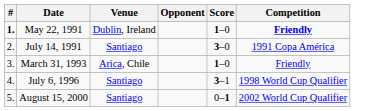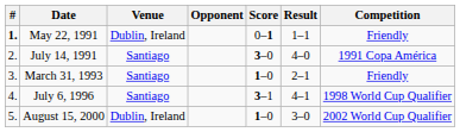 <table class="wikitable" style=" text-align:center; font-size:95%;">
 <tr>
 <th>#</th>
 <th>Date</th>
 <th>Venue</th>
 <th>Opponent</th>
 <th>Score</th>
+<th>Result</th>
 <th>Competition</th>
 </tr>
 <tr>
 <td><strong>1.</strong></td>
 <td>May 22, 1991</td>
 <td><a href='#'>Dublin</a>, Ireland</td>
 <td></td>
-<td><strong>1</strong>–0</td>
-<td><strong><a href='#'>Friendly</a></strong></td>
+<td>0–<strong>1</strong></td>
+<td>1–1</td>
+<td><a href='#'>Friendly</a></td>
 </tr>
 <tr>
 <td>2.</td>
 <td>July 14, 1991</td>
 <td><a href='#'>Santiago</a></td>
 <td></td>
 <td><strong>3</strong>–0</td>
+<td>4–0</td>
 <td><a href='#'>1991 Copa América</a></td>
 </tr>
 <tr>
 <td>3.</td>
 <td>March 31, 1993</td>
-<td><a href='#'>Arica</a>, Chile</td>
+<td><a href='#'>Santiago</a></td>
 <td></td>
 <td><strong>1</strong>–0</td>
+<td>2–1</td>
 <td><a href='#'>Friendly</a></td>
 </tr>
 <tr>
 <td>4.</td>
 <td>July 6, 1996</td>
 <td><a href='#'>Santiago</a></td>
 <td></td>
 <td><strong>3</strong>–1</td>
+<td>4–1</td>
 <td><a href='#'>1998 World Cup Qualifier</a></td>
 </tr>
 <tr>
 <td>5.</td>
 <td>August 15, 2000</td>
-<td><a href='#'>Santiago</a></td>
+<td><a href='#'>Dublin</a>, Ireland</td>
 <td></td>
-<td>0–<strong>1</strong></td>
+<td><strong>1</strong>–0</td>
+<td>3–0</td>
 <td><a href='#'>2002 World Cup Qualifier</a></td>
 </tr>
 </table>
